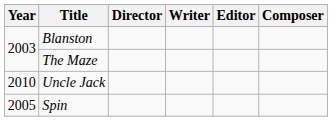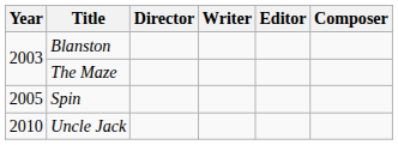 <table class="wikitable">
 <tr>
 <th>Year</th>
 <th>Title</th>
 <th>Director</th>
 <th>Writer</th>
 <th>Editor</th>
 <th>Composer</th>
 </tr>
 <tr>
 <td rowspan=2>2003</td>
 <td><em>Blanston</em></td>
 <td></td>
 <td></td>
 <td></td>
 <td></td>
 </tr>
 <tr>
 <td><em>The Maze</em></td>
 <td></td>
 <td></td>
 <td></td>
 <td></td>
 </tr>
 <tr>
+<td>2005</td>
+<td><em>Spin</em></td>
+<td></td>
+<td></td>
+<td></td>
+<td></td>
+</tr>
+<tr>
 <td>2010</td>
 <td><em>Uncle Jack</em></td>
 <td></td>
 <td></td>
 <td></td>
 <td></td>
 </tr>
-<tr>
-<td>2005</td>
-<td><em>Spin</em></td>
-<td></td>
-<td></td>
-<td></td>
-<td></td>
-</tr>
 </table>
